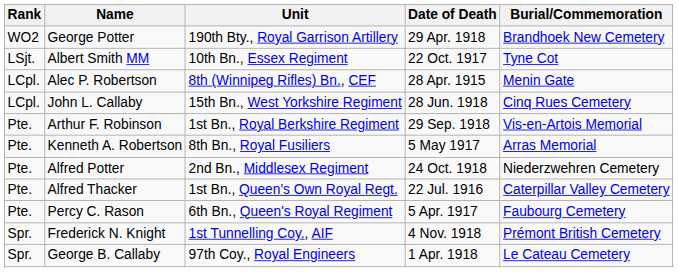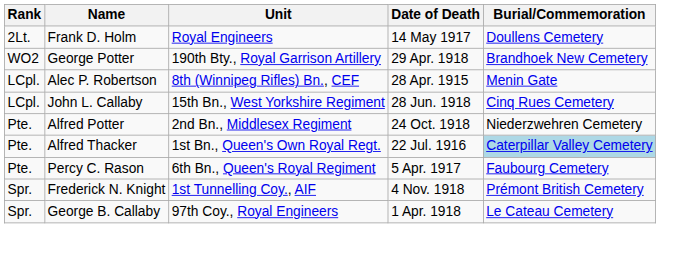 <table class="wikitable">
 <tr>
 <th>Rank</th>
 <th>Name</th>
 <th>Unit</th>
 <th>Date of Death</th>
 <th>Burial/Commemoration</th>
 </tr>
 <tr>
+<td>2Lt.</td>
+<td>Frank D. Holm</td>
+<td><a href='#'>Royal Engineers</a></td>
+<td>14 May 1917</td>
+<td><a href='#'>Doullens Cemetery</a></td>
+</tr>
+<tr>
 <td>WO2</td>
 <td>George Potter</td>
 <td>190th Bty., <a href='#'>Royal Garrison Artillery</a></td>
 <td>29 Apr. 1918</td>
 <td><a href='#'>Brandhoek New Cemetery</a></td>
-</tr>
-<tr>
-<td>LSjt.</td>
-<td>Albert Smith <a href='#'>MM</a></td>
-<td>10th Bn., <a href='#'>Essex Regiment</a></td>
-<td>22 Oct. 1917</td>
-<td><a href='#'>Tyne Cot</a></td>
 </tr>
 <tr>
 <td>LCpl.</td>
 <td>Alec P. Robertson</td>
 <td><a href='#'>8th (Winnipeg Rifles) Bn.</a>, <a href='#'>CEF</a></td>
 <td>28 Apr. 1915</td>
 <td><a href='#'>Menin Gate</a></td>
 </tr>
 <tr>
 <td>LCpl.</td>
 <td>John L. Callaby</td>
 <td>15th Bn., <a href='#'>West Yorkshire Regiment</a></td>
 <td>28 Jun. 1918</td>
 <td><a href='#'>Cinq Rues Cemetery</a></td>
 </tr>
 <tr>
 <td>Pte.</td>
-<td>Arthur F. Robinson</td>
-<td>1st Bn., <a href='#'>Royal Berkshire Regiment</a></td>
-<td>29 Sep. 1918</td>
-<td><a href='#'>Vis-en-Artois Memorial</a></td>
-</tr>
-<tr>
-<td>Pte.</td>
-<td>Kenneth A. Robertson</td>
-<td>8th Bn., <a href='#'>Royal Fusiliers</a></td>
-<td>5 May 1917</td>
-<td><a href='#'>Arras Memorial</a></td>
-</tr>
-<tr>
-<td>Pte.</td>
 <td>Alfred Potter</td>
 <td>2nd Bn., <a href='#'>Middlesex Regiment</a></td>
 <td>24 Oct. 1918</td>
 <td>Niederzwehren Cemetery</td>
 </tr>
 <tr>
 <td>Pte.</td>
 <td>Alfred Thacker</td>
 <td>1st Bn., <a href='#'>Queen's Own Royal Regt.</a></td>
 <td>22 Jul. 1916</td>
-<td><a href='#'>Caterpillar Valley Cemetery</a></td>
+<td style="background: lightblue;"><a href='#'>Caterpillar Valley Cemetery</a></td>
 </tr>
 <tr>
 <td>Pte.</td>
 <td>Percy C. Rason</td>
 <td>6th Bn., <a href='#'>Queen's Royal Regiment</a></td>
 <td>5 Apr. 1917</td>
 <td><a href='#'>Faubourg Cemetery</a></td>
 </tr>
 <tr>
 <td>Spr.</td>
 <td>Frederick N. Knight</td>
 <td><a href='#'>1st Tunnelling Coy.</a>, <a href='#'>AIF</a></td>
 <td>4 Nov. 1918</td>
 <td><a href='#'>Prémont British Cemetery</a></td>
 </tr>
 <tr>
 <td>Spr.</td>
 <td>George B. Callaby</td>
 <td>97th Coy., <a href='#'>Royal Engineers</a></td>
 <td>1 Apr. 1918</td>
 <td><a href='#'>Le Cateau Cemetery</a></td>
 </tr>
 </table>
